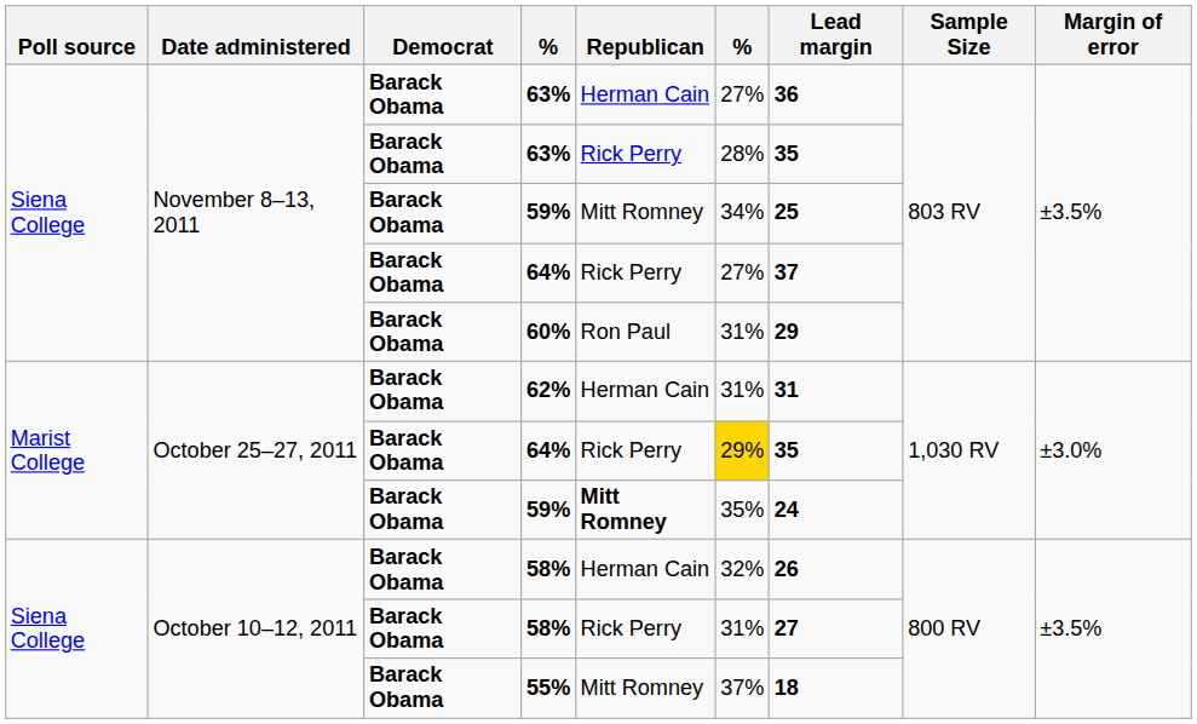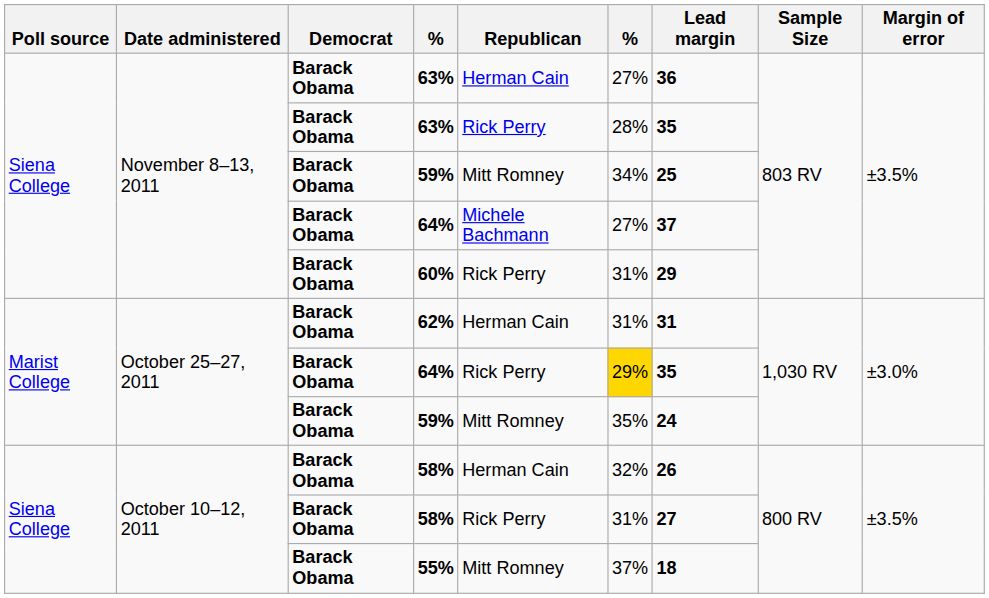 <table class="wikitable">
 <tr valign=bottom>
 <th>Poll source</th>
 <th>Date administered</th>
 <th>Democrat</th>
 <th>%</th>
 <th>Republican</th>
 <th>%</th>
 <th>Lead margin</th>
 <th>Sample Size</th>
 <th>Margin of error</th>
 </tr>
 <tr>
 <td rowspan=5><a href='#'>Siena College</a></td>
 <td rowspan=5>November 8–13, 2011</td>
 <td><strong>Barack Obama</strong></td>
 <td><strong>63%</strong></td>
 <td><a href='#'>Herman Cain</a></td>
 <td>27%</td>
 <td><strong>36</strong></td>
 <td rowspan=5>803 RV</td>
 <td rowspan=5>±3.5%</td>
 </tr>
 <tr>
 <td><strong>Barack Obama</strong></td>
 <td><strong>63%</strong></td>
 <td><a href='#'>Rick Perry</a></td>
 <td>28%</td>
 <td><strong>35</strong></td>
 </tr>
 <tr>
 <td><strong>Barack Obama</strong></td>
 <td><strong>59%</strong></td>
 <td>Mitt Romney</td>
 <td>34%</td>
 <td><strong>25</strong></td>
 </tr>
 <tr>
 <td><strong>Barack Obama</strong></td>
 <td><strong>64%</strong></td>
-<td>Rick Perry</td>
+<td><a href='#'>Michele Bachmann</a></td>
 <td>27%</td>
 <td><strong>37</strong></td>
 </tr>
 <tr>
 <td><strong>Barack Obama</strong></td>
 <td><strong>60%</strong></td>
-<td>Ron Paul</td>
+<td>Rick Perry</td>
 <td>31%</td>
 <td><strong>29</strong></td>
 </tr>
 <tr>
 <td rowspan=3><a href='#'>Marist College</a></td>
 <td rowspan=3>October 25–27, 2011</td>
 <td><strong>Barack Obama</strong></td>
 <td><strong>62%</strong></td>
 <td>Herman Cain</td>
 <td>31%</td>
 <td><strong>31</strong></td>
 <td rowspan=3>1,030 RV</td>
 <td rowspan=3>±3.0%</td>
 </tr>
 <tr>
 <td><strong>Barack Obama</strong></td>
 <td><strong>64%</strong></td>
 <td>Rick Perry</td>
 <td style="background: gold;">29%</td>
 <td><strong>35</strong></td>
 </tr>
 <tr>
 <td><strong>Barack Obama</strong></td>
 <td><strong>59%</strong></td>
-<td><strong>Mitt Romney</strong></td>
+<td>Mitt Romney</td>
 <td>35%</td>
 <td><strong>24</strong></td>
 </tr>
 <tr>
 <td rowspan=3><a href='#'>Siena College</a></td>
 <td rowspan=3>October 10–12, 2011</td>
 <td><strong>Barack Obama</strong></td>
 <td><strong>58%</strong></td>
 <td>Herman Cain</td>
 <td>32%</td>
 <td><strong>26</strong></td>
 <td rowspan=3>800 RV</td>
 <td rowspan=3>±3.5%</td>
 </tr>
 <tr>
 <td><strong>Barack Obama</strong></td>
 <td><strong>58%</strong></td>
 <td>Rick Perry</td>
 <td>31%</td>
 <td><strong>27</strong></td>
 </tr>
 <tr>
 <td><strong>Barack Obama</strong></td>
 <td><strong>55%</strong></td>
 <td>Mitt Romney</td>
 <td>37%</td>
 <td><strong>18</strong></td>
 </tr>
 </table>
